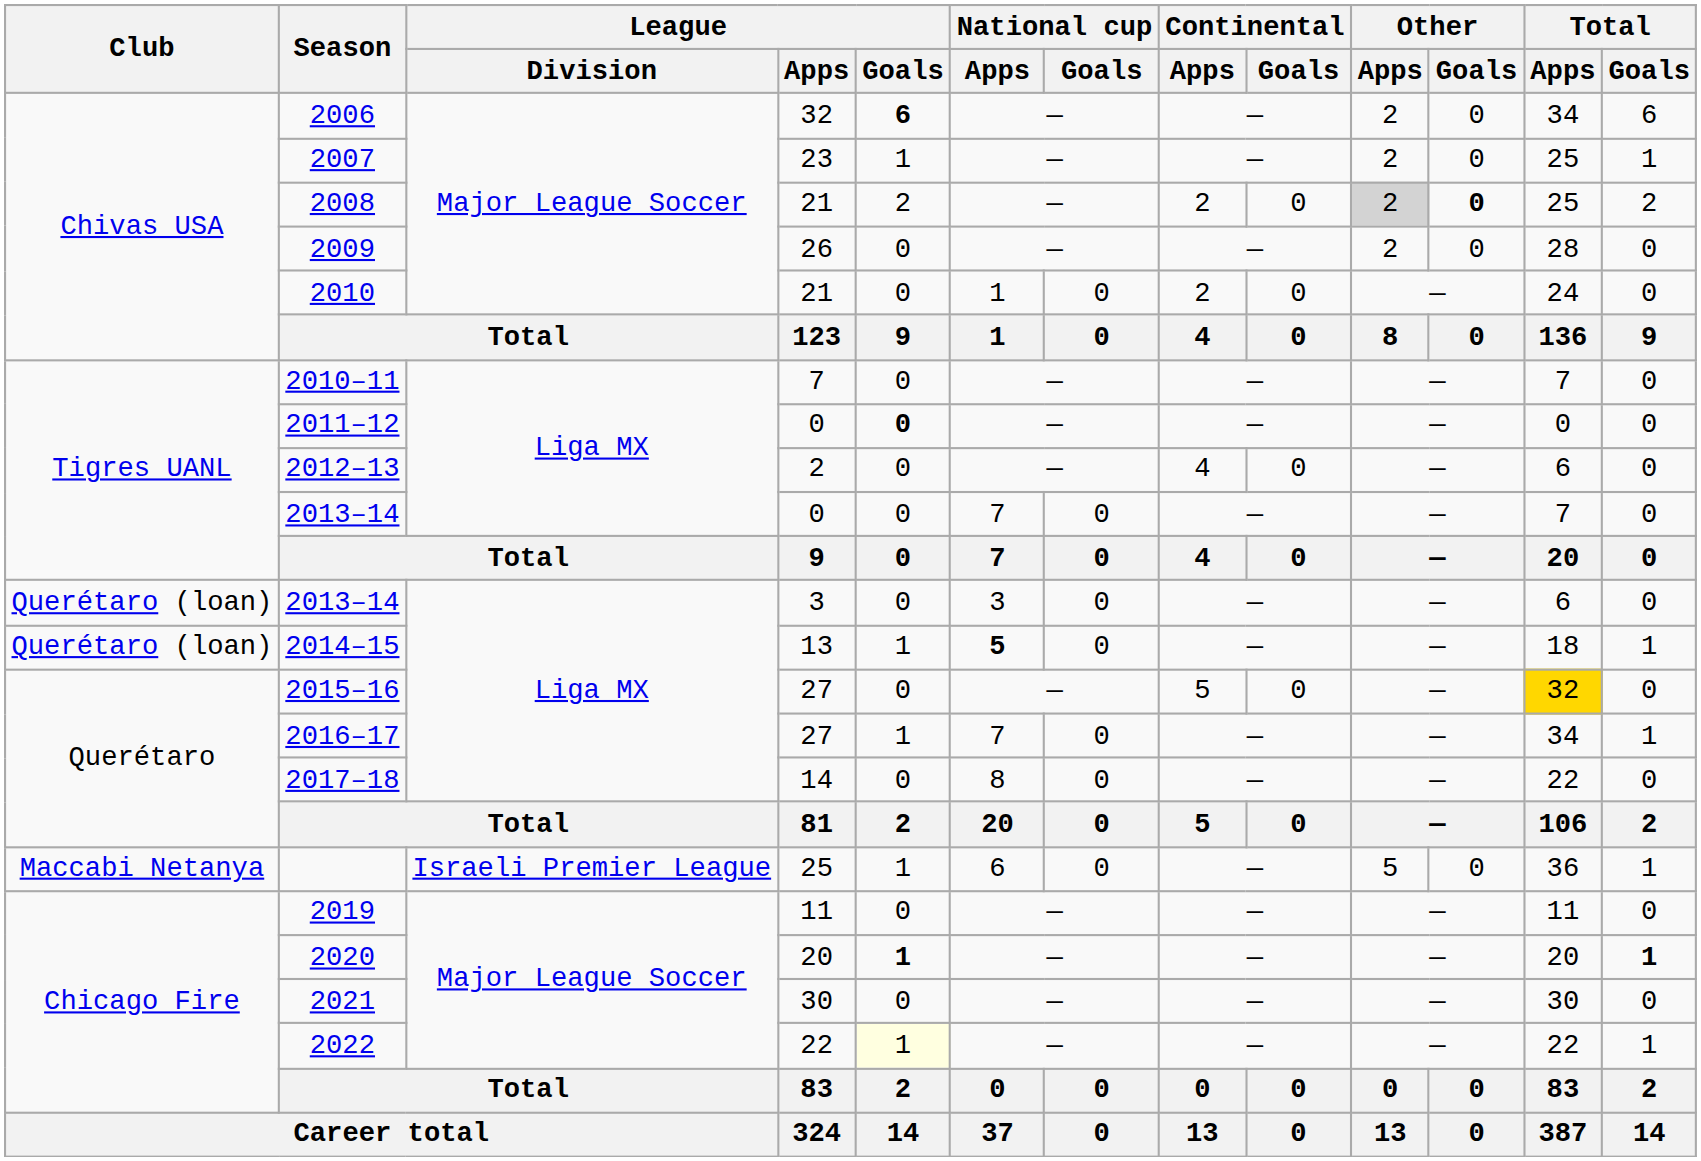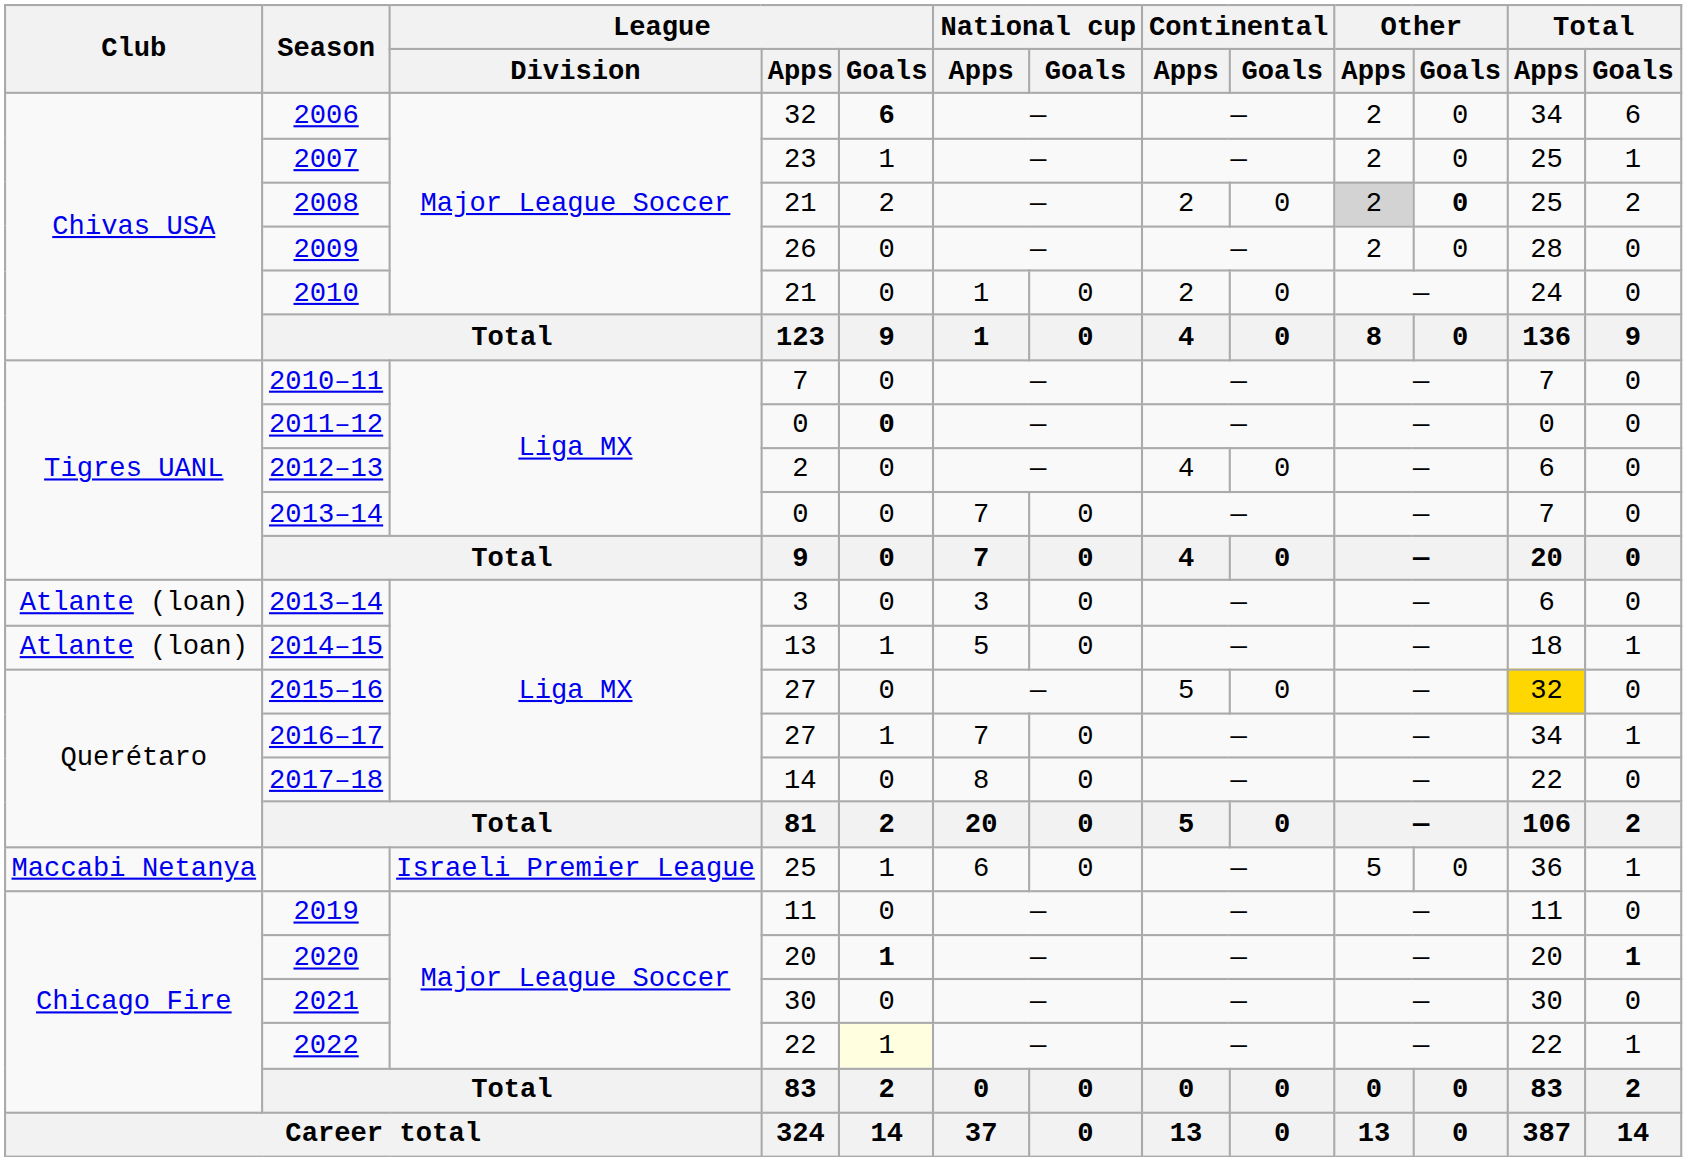 <table class="wikitable" style="text-align:center">
 <tr>
 <th rowspan="2">Club</th>
 <th rowspan="2">Season</th>
 <th colspan="3">League</th>
 <th colspan="2">National cup</th>
 <th colspan="2">Continental</th>
 <th colspan="2">Other</th>
 <th colspan="2">Total</th>
 </tr>
 <tr>
 <th>Division</th>
 <th>Apps</th>
 <th>Goals</th>
 <th>Apps</th>
 <th>Goals</th>
 <th>Apps</th>
 <th>Goals</th>
 <th>Apps</th>
 <th>Goals</th>
 <th>Apps</th>
 <th>Goals</th>
 </tr>
 <tr>
 <td rowspan="6"><a href='#'>Chivas USA</a></td>
 <td><a href='#'>2006</a></td>
 <td rowspan="5"><a href='#'>Major League Soccer</a></td>
 <td>32</td>
 <td><strong>6</strong></td>
 <td colspan="2">—</td>
 <td colspan="2">—</td>
 <td>2</td>
 <td>0</td>
 <td>34</td>
 <td>6</td>
 </tr>
 <tr>
 <td><a href='#'>2007</a></td>
 <td>23</td>
 <td>1</td>
 <td colspan="2">—</td>
 <td colspan="2">—</td>
 <td>2</td>
 <td>0</td>
 <td>25</td>
 <td>1</td>
 </tr>
 <tr>
 <td><a href='#'>2008</a></td>
 <td>21</td>
 <td>2</td>
 <td colspan="2">—</td>
 <td>2</td>
 <td>0</td>
 <td style="background: lightgrey;">2</td>
 <td><strong>0</strong></td>
 <td>25</td>
 <td>2</td>
 </tr>
 <tr>
 <td><a href='#'>2009</a></td>
 <td>26</td>
 <td>0</td>
 <td colspan="2">—</td>
 <td colspan="2">—</td>
 <td>2</td>
 <td>0</td>
 <td>28</td>
 <td>0</td>
 </tr>
 <tr>
 <td><a href='#'>2010</a></td>
 <td>21</td>
 <td>0</td>
 <td>1</td>
 <td>0</td>
 <td>2</td>
 <td>0</td>
 <td colspan="2">—</td>
 <td>24</td>
 <td>0</td>
 </tr>
 <tr>
 <th colspan="2">Total</th>
 <th>123</th>
 <th>9</th>
 <th>1</th>
 <th>0</th>
 <th>4</th>
 <th>0</th>
 <th>8</th>
 <th>0</th>
 <th>136</th>
 <th>9</th>
 </tr>
 <tr>
 <td rowspan="5"><a href='#'>Tigres UANL</a></td>
 <td><a href='#'>2010–11</a></td>
 <td rowspan="4"><a href='#'>Liga MX</a></td>
 <td>7</td>
 <td>0</td>
 <td colspan="2">—</td>
 <td colspan="2">—</td>
 <td colspan="2">—</td>
 <td>7</td>
 <td>0</td>
 </tr>
 <tr>
 <td><a href='#'>2011–12</a></td>
 <td>0</td>
 <td><strong>0</strong></td>
 <td colspan="2">—</td>
 <td colspan="2">—</td>
 <td colspan="2">—</td>
 <td>0</td>
 <td>0</td>
 </tr>
 <tr>
 <td><a href='#'>2012–13</a></td>
 <td>2</td>
 <td>0</td>
 <td colspan="2">—</td>
 <td>4</td>
 <td>0</td>
 <td colspan="2">—</td>
 <td>6</td>
 <td>0</td>
 </tr>
 <tr>
 <td><a href='#'>2013–14</a></td>
 <td>0</td>
 <td>0</td>
 <td>7</td>
 <td>0</td>
 <td colspan="2">—</td>
 <td colspan="2">—</td>
 <td>7</td>
 <td>0</td>
 </tr>
 <tr>
 <th colspan="2">Total</th>
 <th>9</th>
 <th>0</th>
 <th>7</th>
 <th>0</th>
 <th>4</th>
 <th>0</th>
 <th colspan="2">—</th>
 <th>20</th>
 <th>0</th>
 </tr>
 <tr>
-<td><a href='#'>Querétaro</a> (loan)</td>
+<td><a href='#'>Atlante</a> (loan)</td>
 <td><a href='#'>2013–14</a></td>
 <td rowspan="5"><a href='#'>Liga MX</a></td>
 <td>3</td>
 <td>0</td>
 <td>3</td>
 <td>0</td>
 <td colspan="2">—</td>
 <td colspan="2">—</td>
 <td>6</td>
 <td>0</td>
 </tr>
 <tr>
-<td><a href='#'>Querétaro</a> (loan)</td>
+<td><a href='#'>Atlante</a> (loan)</td>
 <td><a href='#'>2014–15</a></td>
 <td>13</td>
 <td>1</td>
-<td><strong>5</strong></td>
+<td>5</td>
 <td>0</td>
 <td colspan="2">—</td>
 <td colspan="2">—</td>
 <td>18</td>
 <td>1</td>
 </tr>
 <tr>
 <td rowspan="4">Querétaro</td>
 <td><a href='#'>2015–16</a></td>
 <td>27</td>
 <td>0</td>
 <td colspan="2">—</td>
 <td>5</td>
 <td>0</td>
 <td colspan="2">—</td>
 <td style="background: gold;">32</td>
 <td>0</td>
 </tr>
 <tr>
 <td><a href='#'>2016–17</a></td>
 <td>27</td>
 <td>1</td>
 <td>7</td>
 <td>0</td>
 <td colspan="2">—</td>
 <td colspan="2">—</td>
 <td>34</td>
 <td>1</td>
 </tr>
 <tr>
 <td><a href='#'>2017–18</a></td>
 <td>14</td>
 <td>0</td>
 <td>8</td>
 <td>0</td>
 <td colspan="2">—</td>
 <td colspan="2">—</td>
 <td>22</td>
 <td>0</td>
 </tr>
 <tr>
 <th colspan="2">Total</th>
 <th>81</th>
 <th>2</th>
 <th>20</th>
 <th>0</th>
 <th>5</th>
 <th>0</th>
 <th colspan="2">—</th>
 <th>106</th>
 <th>2</th>
 </tr>
 <tr>
 <td><a href='#'>Maccabi Netanya</a></td>
 <td></td>
 <td><a href='#'>Israeli Premier League</a></td>
 <td>25</td>
 <td>1</td>
 <td>6</td>
 <td>0</td>
 <td colspan="2">—</td>
 <td>5</td>
 <td>0</td>
 <td>36</td>
 <td>1</td>
 </tr>
 <tr>
 <td rowspan="5"><a href='#'>Chicago Fire</a></td>
 <td><a href='#'>2019</a></td>
 <td rowspan="4"><a href='#'>Major League Soccer</a></td>
 <td>11</td>
 <td>0</td>
 <td colspan="2">—</td>
 <td colspan="2">—</td>
 <td colspan="2">—</td>
 <td>11</td>
 <td>0</td>
 </tr>
 <tr>
 <td><a href='#'>2020</a></td>
 <td>20</td>
 <td><strong>1</strong></td>
 <td colspan="2">—</td>
 <td colspan="2">—</td>
 <td colspan="2">—</td>
 <td>20</td>
 <td><strong>1</strong></td>
 </tr>
 <tr>
 <td><a href='#'>2021</a></td>
 <td>30</td>
 <td>0</td>
 <td colspan="2">—</td>
 <td colspan="2">—</td>
 <td colspan="2">—</td>
 <td>30</td>
 <td>0</td>
 </tr>
 <tr>
 <td><a href='#'>2022</a></td>
 <td>22</td>
 <td style="background: lightyellow;">1</td>
 <td colspan="2">—</td>
 <td colspan="2">—</td>
 <td colspan="2">—</td>
 <td>22</td>
 <td>1</td>
 </tr>
 <tr>
 <th colspan="2">Total</th>
 <th>83</th>
 <th>2</th>
 <th>0</th>
 <th>0</th>
 <th>0</th>
 <th>0</th>
 <th>0</th>
 <th>0</th>
 <th>83</th>
 <th>2</th>
 </tr>
 <tr>
 <th colspan="3">Career total</th>
 <th>324</th>
 <th>14</th>
 <th>37</th>
 <th>0</th>
 <th>13</th>
 <th>0</th>
 <th>13</th>
 <th>0</th>
 <th>387</th>
 <th>14</th>
 </tr>
 </table>
